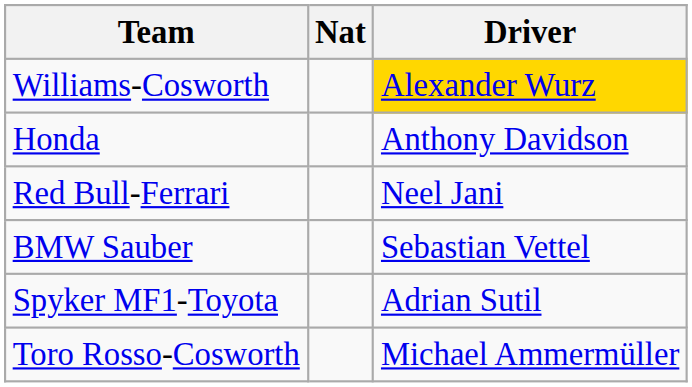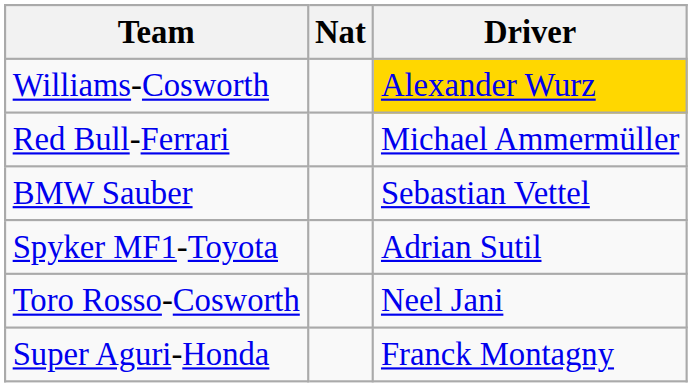 <table class="wikitable" style="font-size: 95%">
 <tr>
 <th>Team</th>
 <th>Nat</th>
 <th>Driver</th>
 </tr>
 <tr>
 <td><a href='#'>Williams</a>-<a href='#'>Cosworth</a></td>
 <td></td>
 <td style="background: gold;"><a href='#'>Alexander Wurz</a></td>
 </tr>
 <tr>
-<td><a href='#'>Honda</a></td>
-<td></td>
-<td><a href='#'>Anthony Davidson</a></td>
-</tr>
-<tr>
 <td><a href='#'>Red Bull</a>-<a href='#'>Ferrari</a></td>
 <td></td>
-<td><a href='#'>Neel Jani</a></td>
+<td><a href='#'>Michael Ammermüller</a></td>
 </tr>
 <tr>
 <td><a href='#'>BMW Sauber</a></td>
 <td></td>
 <td><a href='#'>Sebastian Vettel</a></td>
 </tr>
 <tr>
 <td><a href='#'>Spyker MF1</a>-<a href='#'>Toyota</a></td>
 <td></td>
 <td><a href='#'>Adrian Sutil</a></td>
 </tr>
 <tr>
 <td><a href='#'>Toro Rosso</a>-<a href='#'>Cosworth</a></td>
 <td></td>
-<td><a href='#'>Michael Ammermüller</a></td>
+<td><a href='#'>Neel Jani</a></td>
+</tr>
+<tr>
+<td><a href='#'>Super Aguri</a>-<a href='#'>Honda</a></td>
+<td></td>
+<td><a href='#'>Franck Montagny</a></td>
 </tr>
 </table>
